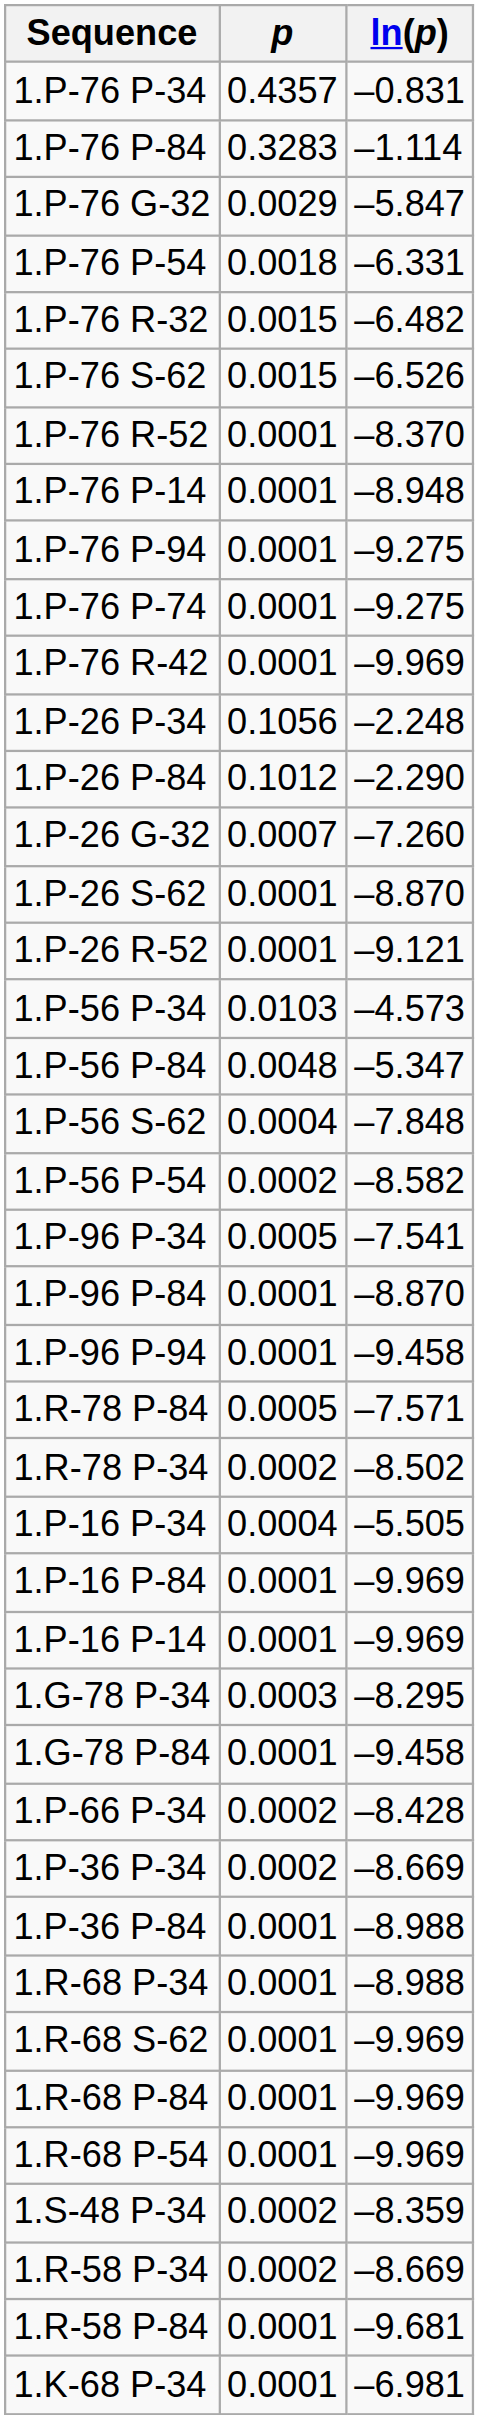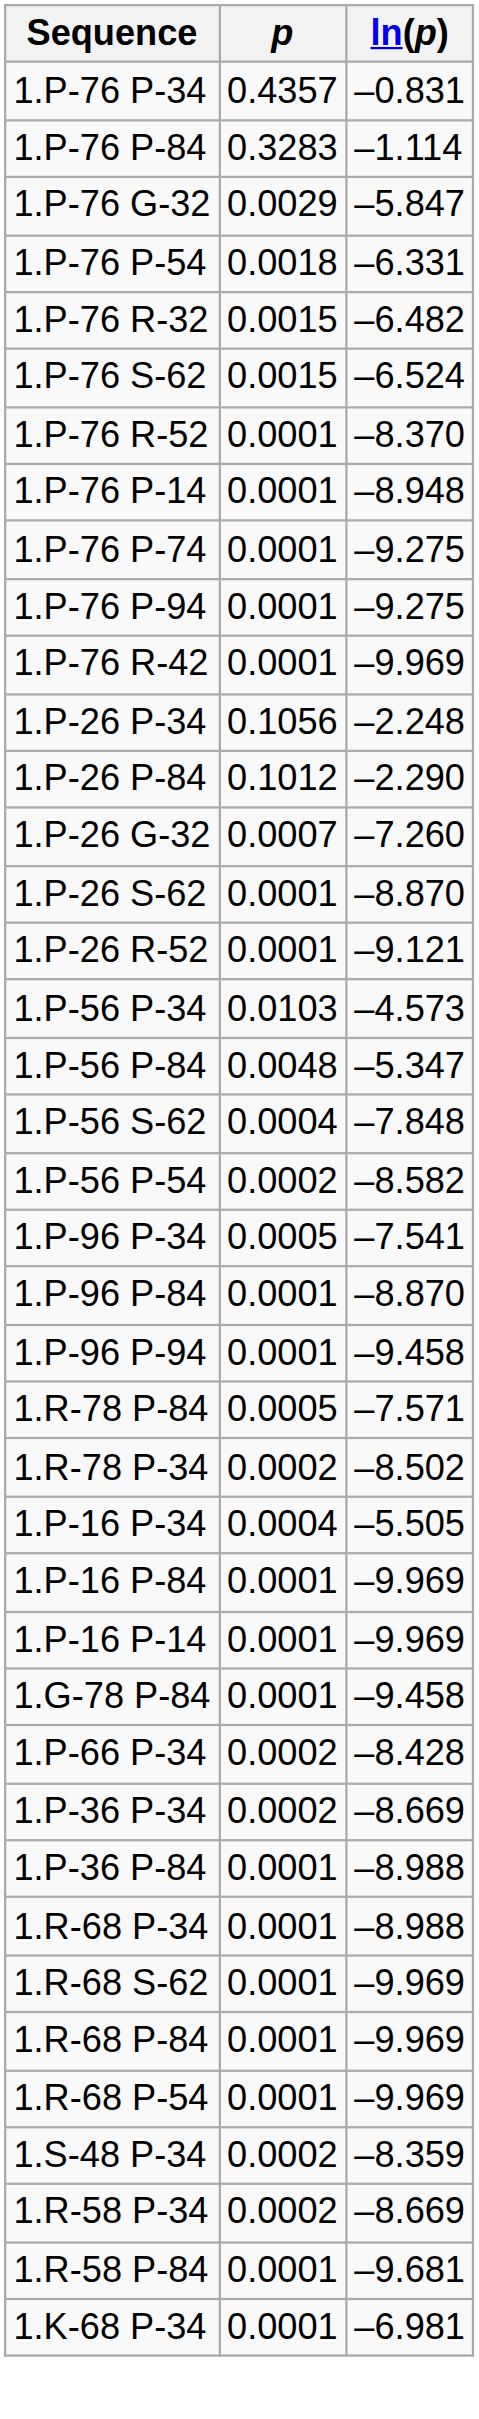 <table class='wikitable sortable'>
 <tr>
 <th>Sequence</th>
 <th><em>p</em></th>
 <th><a href='#'>ln</a>(<em>p</em>)</th>
 </tr>
 <tr>
 <td>1.P-76 P-34</td>
 <td>0.4357</td>
 <td>–0.831</td>
 </tr>
 <tr>
 <td>1.P-76 P-84</td>
 <td>0.3283</td>
 <td>–1.114</td>
 </tr>
 <tr>
 <td>1.P-76 G-32</td>
 <td>0.0029</td>
 <td>–5.847</td>
 </tr>
 <tr>
 <td>1.P-76 P-54</td>
 <td>0.0018</td>
 <td>–6.331</td>
 </tr>
 <tr>
 <td>1.P-76 R-32</td>
 <td>0.0015</td>
 <td>–6.482</td>
 </tr>
 <tr>
 <td>1.P-76 S-62</td>
 <td>0.0015</td>
-<td>–6.526</td>
+<td>–6.524</td>
 </tr>
 <tr>
 <td>1.P-76 R-52</td>
 <td>0.0001</td>
 <td>–8.370</td>
 </tr>
 <tr>
 <td>1.P-76 P-14</td>
 <td>0.0001</td>
 <td>–8.948</td>
 </tr>
 <tr>
-<td>1.P-76 P-94</td>
+<td>1.P-76 P-74</td>
 <td>0.0001</td>
 <td>–9.275</td>
 </tr>
 <tr>
-<td>1.P-76 P-74</td>
+<td>1.P-76 P-94</td>
 <td>0.0001</td>
 <td>–9.275</td>
 </tr>
 <tr>
 <td>1.P-76 R-42</td>
 <td>0.0001</td>
 <td>–9.969</td>
 </tr>
 <tr>
 <td>1.P-26 P-34</td>
 <td>0.1056</td>
 <td>–2.248</td>
 </tr>
 <tr>
 <td>1.P-26 P-84</td>
 <td>0.1012</td>
 <td>–2.290</td>
 </tr>
 <tr>
 <td>1.P-26 G-32</td>
 <td>0.0007</td>
 <td>–7.260</td>
 </tr>
 <tr>
 <td>1.P-26 S-62</td>
 <td>0.0001</td>
 <td>–8.870</td>
 </tr>
 <tr>
 <td>1.P-26 R-52</td>
 <td>0.0001</td>
 <td>–9.121</td>
 </tr>
 <tr>
 <td>1.P-56 P-34</td>
 <td>0.0103</td>
 <td>–4.573</td>
 </tr>
 <tr>
 <td>1.P-56 P-84</td>
 <td>0.0048</td>
 <td>–5.347</td>
 </tr>
 <tr>
 <td>1.P-56 S-62</td>
 <td>0.0004</td>
 <td>–7.848</td>
 </tr>
 <tr>
 <td>1.P-56 P-54</td>
 <td>0.0002</td>
 <td>–8.582</td>
 </tr>
 <tr>
 <td>1.P-96 P-34</td>
 <td>0.0005</td>
 <td>–7.541</td>
 </tr>
 <tr>
 <td>1.P-96 P-84</td>
 <td>0.0001</td>
 <td>–8.870</td>
 </tr>
 <tr>
 <td>1.P-96 P-94</td>
 <td>0.0001</td>
 <td>–9.458</td>
 </tr>
 <tr>
 <td>1.R-78 P-84</td>
 <td>0.0005</td>
 <td>–7.571</td>
 </tr>
 <tr>
 <td>1.R-78 P-34</td>
 <td>0.0002</td>
 <td>–8.502</td>
 </tr>
 <tr>
 <td>1.P-16 P-34</td>
 <td>0.0004</td>
 <td>–5.505</td>
 </tr>
 <tr>
 <td>1.P-16 P-84</td>
 <td>0.0001</td>
 <td>–9.969</td>
 </tr>
 <tr>
 <td>1.P-16 P-14</td>
 <td>0.0001</td>
 <td>–9.969</td>
 </tr>
 <tr>
-<td>1.G-78 P-34</td>
-<td>0.0003</td>
-<td>–8.295</td>
-</tr>
-<tr>
 <td>1.G-78 P-84</td>
 <td>0.0001</td>
 <td>–9.458</td>
 </tr>
 <tr>
 <td>1.P-66 P-34</td>
 <td>0.0002</td>
 <td>–8.428</td>
 </tr>
 <tr>
 <td>1.P-36 P-34</td>
 <td>0.0002</td>
 <td>–8.669</td>
 </tr>
 <tr>
 <td>1.P-36 P-84</td>
 <td>0.0001</td>
 <td>–8.988</td>
 </tr>
 <tr>
 <td>1.R-68 P-34</td>
 <td>0.0001</td>
 <td>–8.988</td>
 </tr>
 <tr>
 <td>1.R-68 S-62</td>
 <td>0.0001</td>
 <td>–9.969</td>
 </tr>
 <tr>
 <td>1.R-68 P-84</td>
 <td>0.0001</td>
 <td>–9.969</td>
 </tr>
 <tr>
 <td>1.R-68 P-54</td>
 <td>0.0001</td>
 <td>–9.969</td>
 </tr>
 <tr>
 <td>1.S-48 P-34</td>
 <td>0.0002</td>
 <td>–8.359</td>
 </tr>
 <tr>
 <td>1.R-58 P-34</td>
 <td>0.0002</td>
 <td>–8.669</td>
 </tr>
 <tr>
 <td>1.R-58 P-84</td>
 <td>0.0001</td>
 <td>–9.681</td>
 </tr>
 <tr>
 <td>1.K-68 P-34</td>
 <td>0.0001</td>
 <td>–6.981</td>
 </tr>
 </table>
